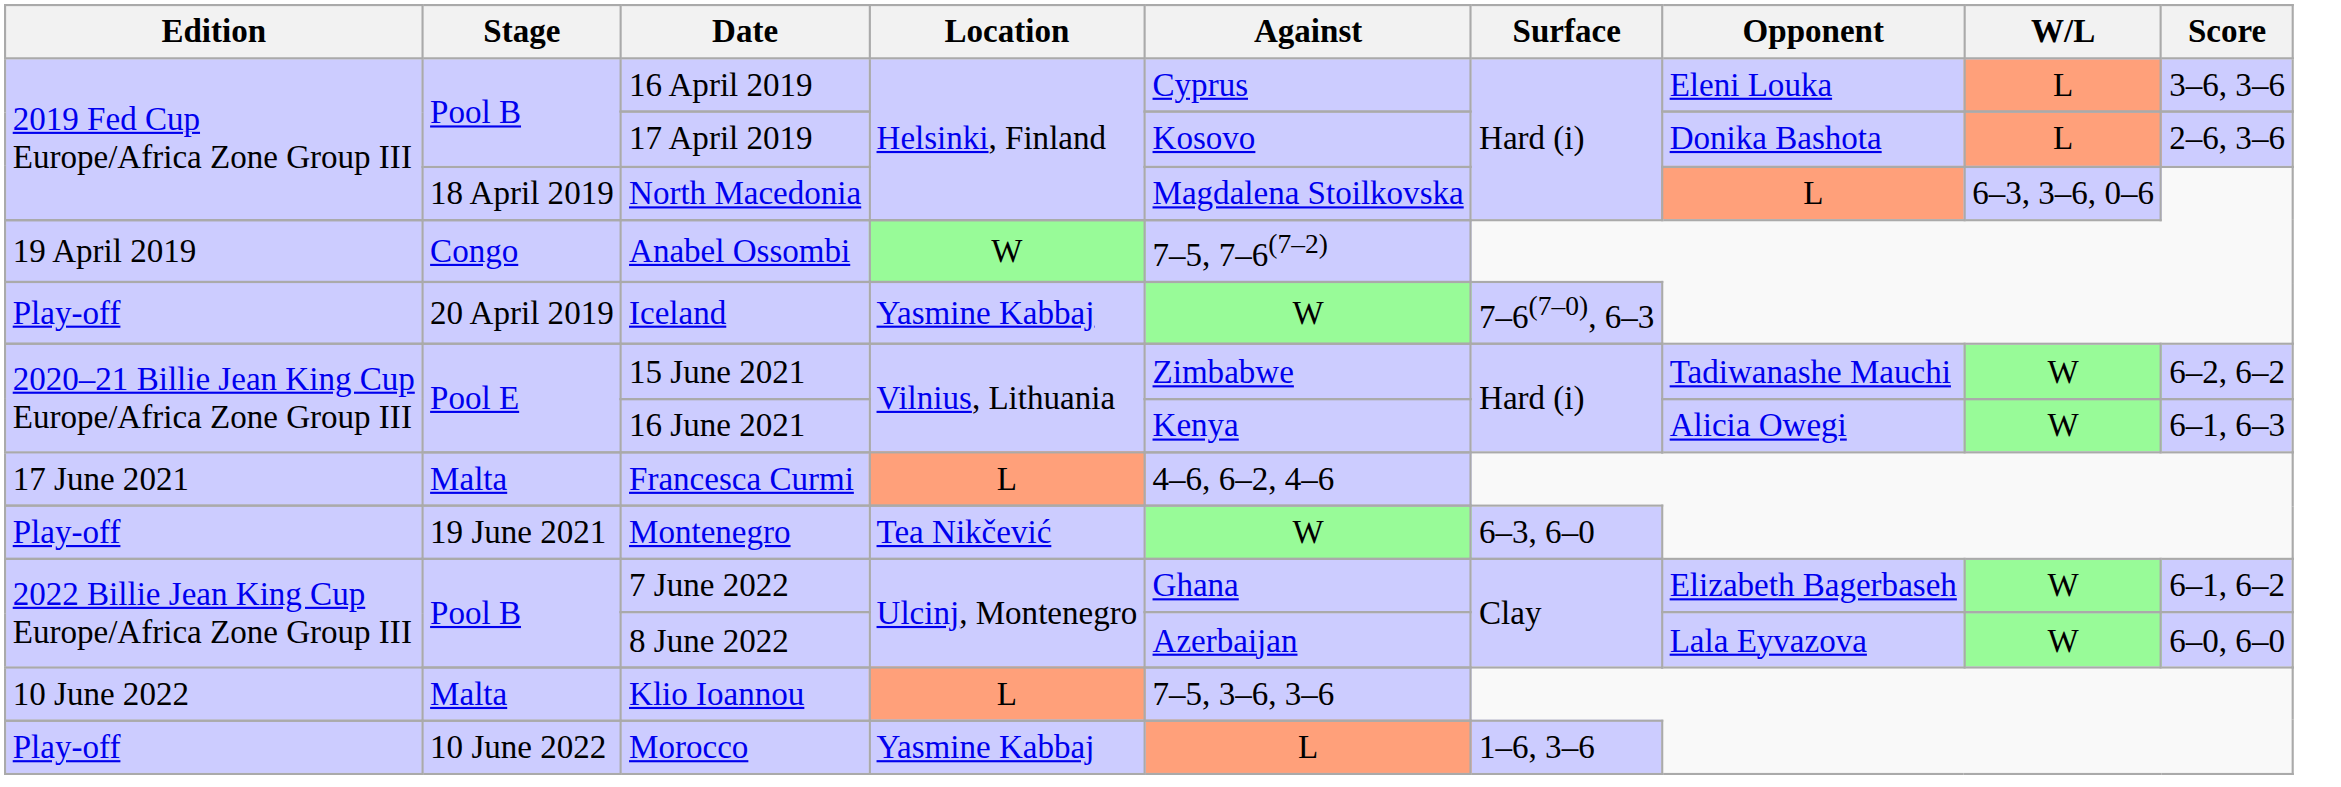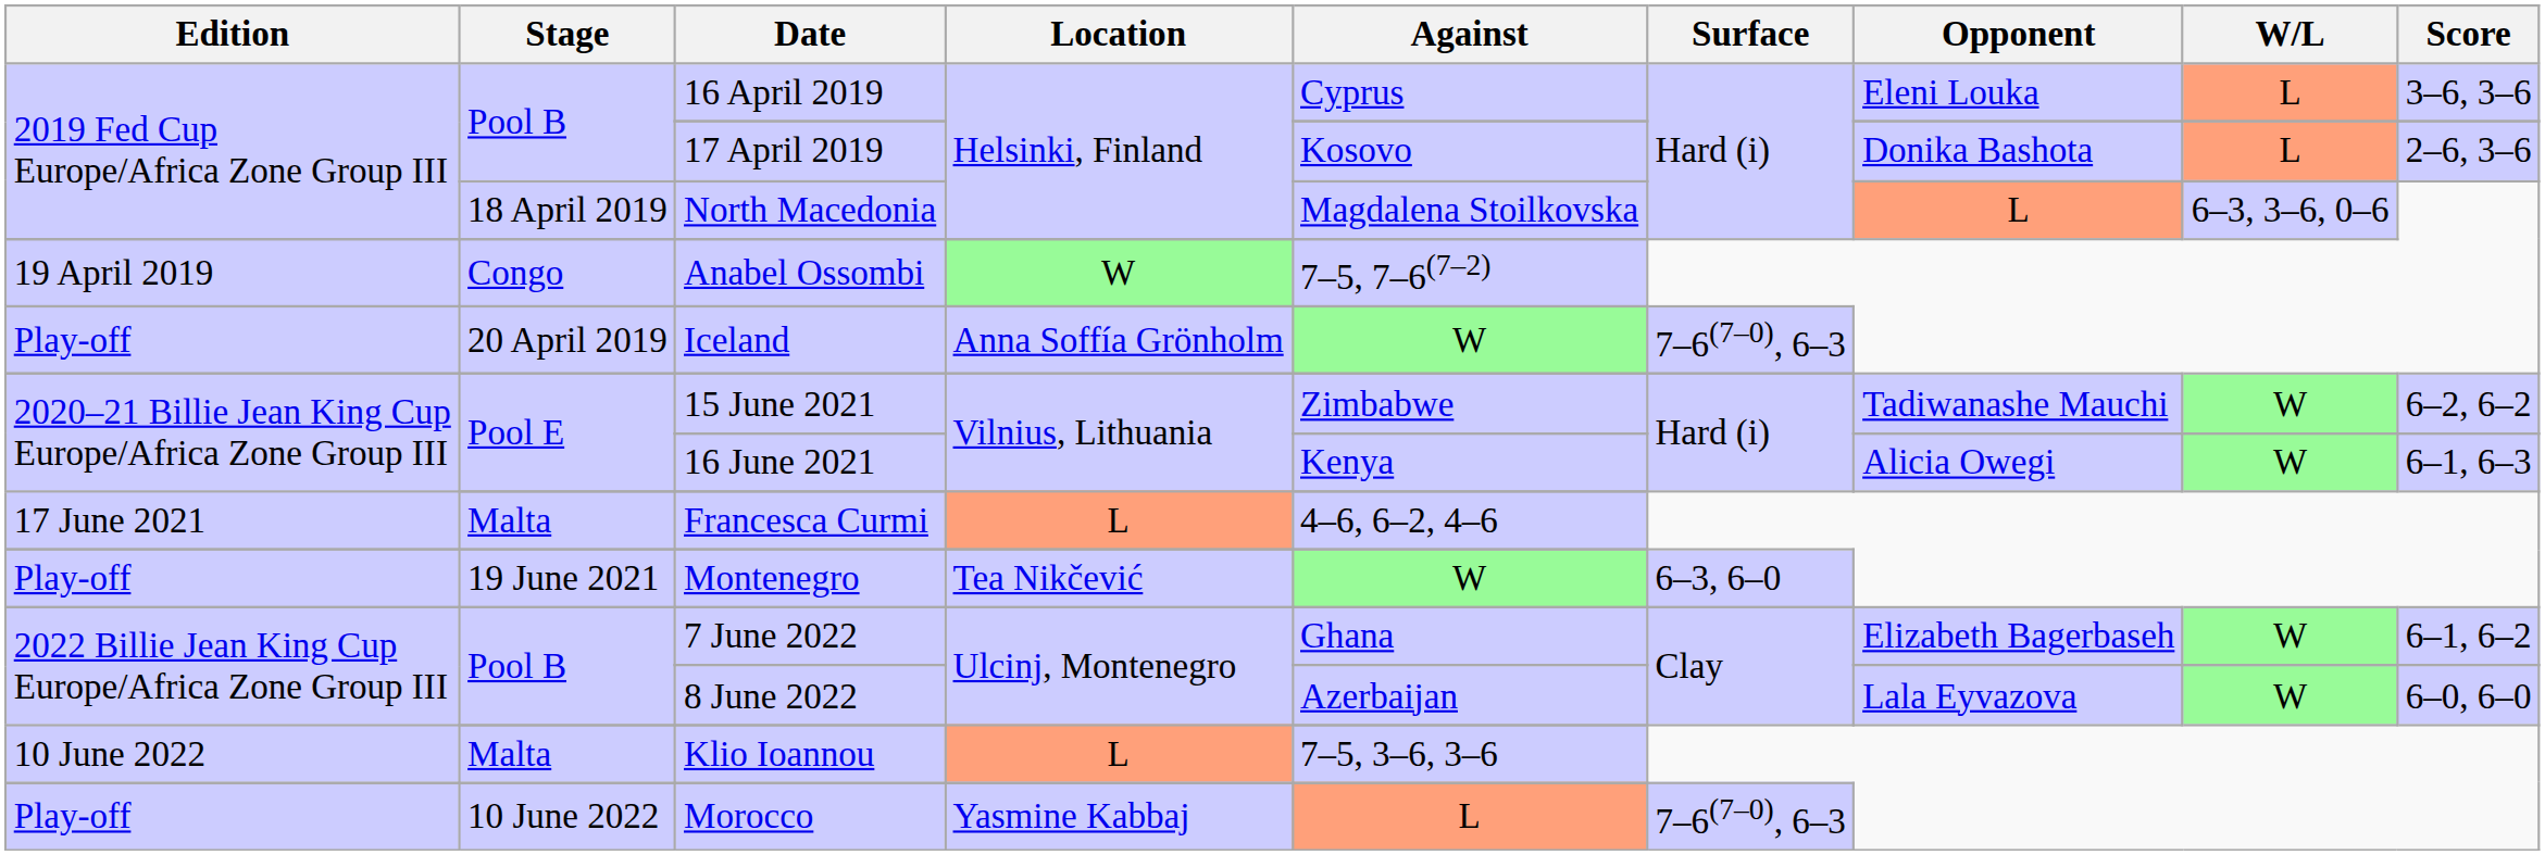 <table class=wikitable style=font-size:97%>
 <tr>
 <th>Edition</th>
 <th>Stage</th>
 <th>Date</th>
 <th>Location</th>
 <th>Against</th>
 <th>Surface</th>
 <th>Opponent</th>
 <th>W/L</th>
 <th>Score</th>
 </tr>
 <tr style="background:#CCCCFF;">
 <td rowspan=5><a href='#'>2019 Fed Cup</a> <br> Europe/Africa Zone Group III</td>
 <td rowspan=4><a href='#'>Pool B</a></td>
 <td>16 April 2019</td>
 <td rowspan=5><a href='#'>Helsinki</a>, Finland</td>
 <td> <a href='#'>Cyprus</a></td>
 <td rowspan=5>Hard (i)</td>
 <td><a href='#'>Eleni Louka</a></td>
 <td style="text-align:center; background:#ffa07a;">L</td>
 <td>3–6, 3–6</td>
 </tr>
 <tr>
 </tr>
 <tr style="background:#CCCCFF;">
 <td>17 April 2019</td>
 <td> <a href='#'>Kosovo</a></td>
 <td><a href='#'>Donika Bashota</a></td>
 <td style="text-align:center; background:#ffa07a;">L</td>
 <td>2–6, 3–6</td>
 </tr>
 <tr>
 </tr>
 <tr style="background:#CCCCFF;">
 <td>18 April 2019</td>
 <td> <a href='#'>North Macedonia</a></td>
 <td><a href='#'>Magdalena Stoilkovska</a></td>
 <td style="text-align:center; background:#ffa07a;">L</td>
 <td>6–3, 3–6, 0–6</td>
 </tr>
 <tr>
 </tr>
 <tr style="background:#CCCCFF;">
 <td>19 April 2019</td>
 <td> <a href='#'>Congo</a></td>
 <td><a href='#'>Anabel Ossombi</a></td>
 <td style="text-align:center; background:#98fb98;">W</td>
 <td>7–5, 7–6<sup>(7–2)</sup></td>
 </tr>
 <tr>
 </tr>
 <tr style="background:#CCCCFF;">
 <td><a href='#'>Play-off</a></td>
 <td>20 April 2019</td>
 <td> <a href='#'>Iceland</a></td>
-<td><a href='#'>Yasmine Kabbaj</a></td>
+<td><a href='#'>Anna Soffía Grönholm</a></td>
 <td style="text-align:center; background:#98fb98;">W</td>
 <td>7–6<sup>(7–0)</sup>, 6–3</td>
 </tr>
 <tr>
 </tr>
 <tr style="background:#CCCCFF;">
 <td rowspan=4><a href='#'>2020–21 Billie Jean King Cup</a> <br> Europe/Africa Zone Group III</td>
 <td rowspan=3><a href='#'>Pool E</a></td>
 <td>15 June 2021</td>
 <td rowspan=4><a href='#'>Vilnius</a>, Lithuania</td>
 <td> <a href='#'>Zimbabwe</a></td>
 <td rowspan=4>Hard (i)</td>
 <td><a href='#'>Tadiwanashe Mauchi</a></td>
 <td style="text-align:center; background:#98fb98;">W</td>
 <td>6–2, 6–2</td>
 </tr>
 <tr>
 </tr>
 <tr style="background:#CCCCFF;">
 <td>16 June 2021</td>
 <td> <a href='#'>Kenya</a></td>
 <td><a href='#'>Alicia Owegi</a></td>
 <td style="text-align:center; background:#98fb98;">W</td>
 <td>6–1, 6–3</td>
 </tr>
 <tr>
 </tr>
 <tr style="background:#CCCCFF;">
 <td>17 June 2021</td>
 <td> <a href='#'>Malta</a></td>
 <td><a href='#'>Francesca Curmi</a></td>
 <td style="text-align:center; background:#ffa07a;">L</td>
 <td>4–6, 6–2, 4–6</td>
 </tr>
 <tr>
 </tr>
 <tr style="background:#CCCCFF;">
 <td><a href='#'>Play-off</a></td>
 <td>19 June 2021</td>
 <td> <a href='#'>Montenegro</a></td>
 <td><a href='#'>Tea Nikčević</a></td>
 <td style="text-align:center; background:#98fb98;">W</td>
 <td>6–3, 6–0</td>
 </tr>
 <tr>
 </tr>
 <tr style="background:#CCCCFF;">
 <td rowspan=4><a href='#'>2022 Billie Jean King Cup</a> <br> Europe/Africa Zone Group III</td>
 <td rowspan=3><a href='#'>Pool B</a></td>
 <td>7 June 2022</td>
 <td rowspan=4><a href='#'>Ulcinj</a>, Montenegro</td>
 <td> <a href='#'>Ghana</a></td>
 <td rowspan=4>Clay</td>
 <td><a href='#'>Elizabeth Bagerbaseh</a></td>
 <td style="text-align:center; background:#98fb98;">W</td>
 <td>6–1, 6–2</td>
 </tr>
 <tr>
 </tr>
 <tr style="background:#CCCCFF;">
 <td>8 June 2022</td>
 <td> <a href='#'>Azerbaijan</a></td>
 <td><a href='#'>Lala Eyvazova</a></td>
 <td style="text-align:center; background:#98fb98;">W</td>
 <td>6–0, 6–0</td>
 </tr>
 <tr>
 </tr>
 <tr style="background:#CCCCFF;">
 <td>10 June 2022</td>
 <td> <a href='#'>Malta</a></td>
 <td><a href='#'>Klio Ioannou</a></td>
 <td style="text-align:center; background:#ffa07a;">L</td>
 <td>7–5, 3–6, 3–6</td>
 </tr>
 <tr>
 </tr>
 <tr style="background:#CCCCFF;">
 <td><a href='#'>Play-off</a></td>
 <td>10 June 2022</td>
 <td> <a href='#'>Morocco</a></td>
 <td><a href='#'>Yasmine Kabbaj</a></td>
 <td style="text-align:center; background:#ffa07a;">L</td>
-<td>1–6, 3–6</td>
+<td>7–6<sup>(7–0)</sup>, 6–3</td>
 </tr>
 </table>
